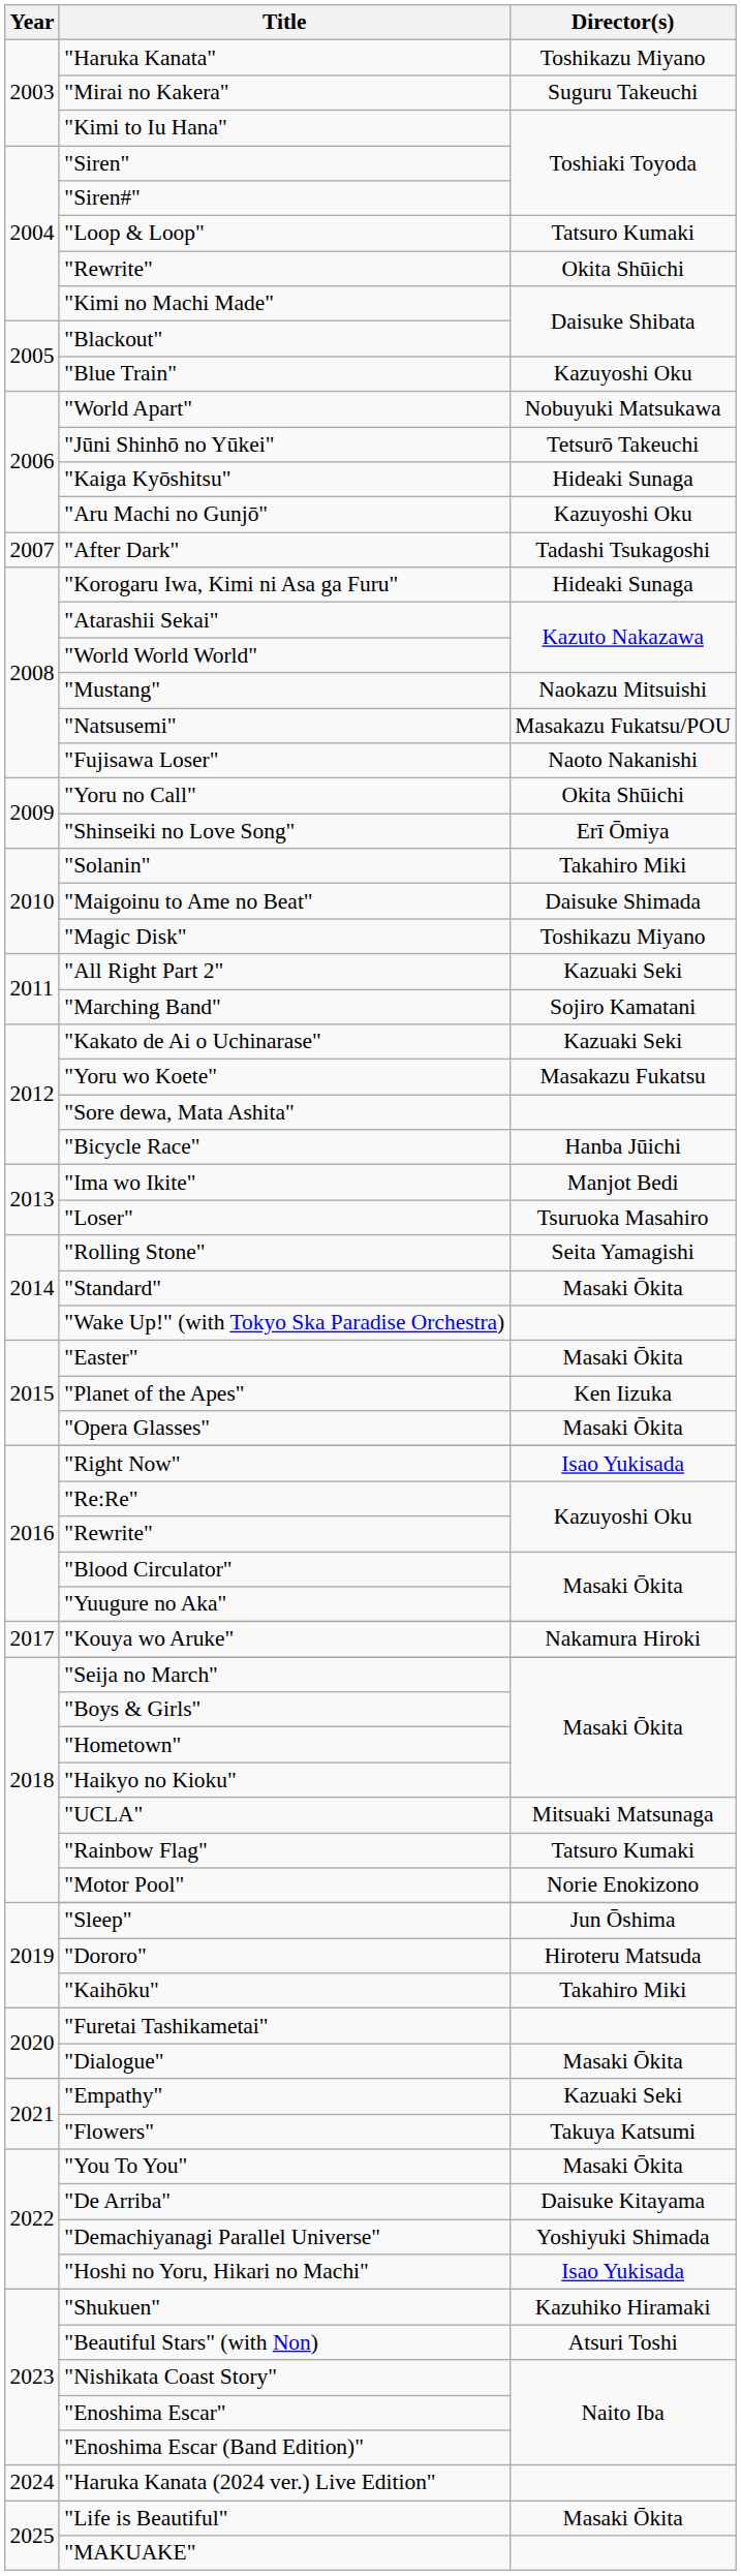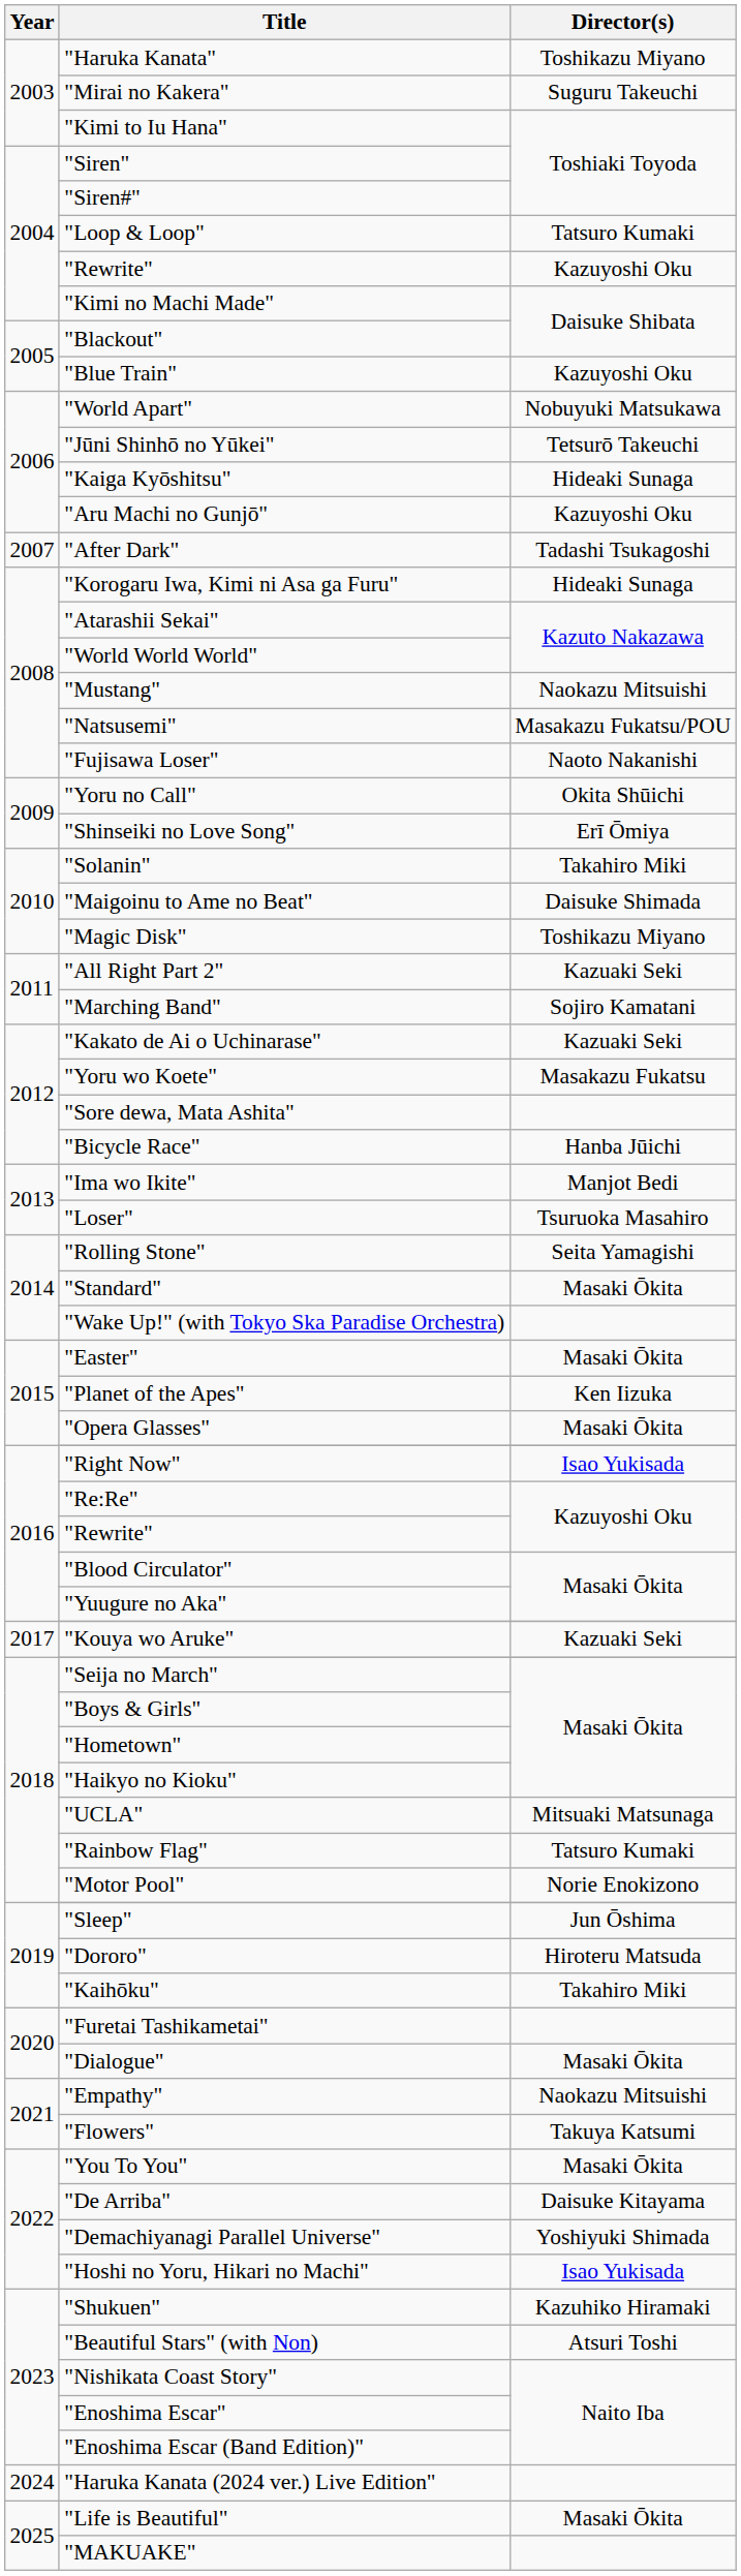 <table class="wikitable">
 <tr>
 <th>Year</th>
 <th>Title</th>
 <th>Director(s)</th>
 </tr>
 <tr>
 <td rowspan="3">2003</td>
 <td>"Haruka Kanata"</td>
 <td style="text-align:center">Toshikazu Miyano</td>
 </tr>
 <tr>
 <td>"Mirai no Kakera"</td>
 <td style="text-align:center">Suguru Takeuchi</td>
 </tr>
 <tr>
 <td>"Kimi to Iu Hana"</td>
 <td rowspan="3" style="text-align:center">Toshiaki Toyoda</td>
 </tr>
 <tr>
 <td rowspan="5">2004</td>
 <td>"Siren"</td>
 </tr>
 <tr>
 <td>"Siren#"</td>
 </tr>
 <tr>
 <td>"Loop & Loop"</td>
 <td style="text-align:center">Tatsuro Kumaki</td>
 </tr>
 <tr>
 <td>"Rewrite"</td>
-<td style="text-align:center">Okita Shūichi</td>
+<td style="text-align:center">Kazuyoshi Oku</td>
 </tr>
 <tr>
 <td>"Kimi no Machi Made"</td>
 <td rowspan="2" style="text-align:center">Daisuke Shibata</td>
 </tr>
 <tr>
 <td rowspan="2">2005</td>
 <td>"Blackout"</td>
 </tr>
 <tr>
 <td>"Blue Train"</td>
 <td style="text-align:center">Kazuyoshi Oku</td>
 </tr>
 <tr>
 <td rowspan="4">2006</td>
 <td>"World Apart"</td>
 <td style="text-align:center">Nobuyuki Matsukawa</td>
 </tr>
 <tr>
 <td>"Jūni Shinhō no Yūkei"</td>
 <td style="text-align:center">Tetsurō Takeuchi</td>
 </tr>
 <tr>
 <td>"Kaiga Kyōshitsu"</td>
 <td style="text-align:center">Hideaki Sunaga</td>
 </tr>
 <tr>
 <td>"Aru Machi no Gunjō"</td>
 <td style="text-align:center">Kazuyoshi Oku</td>
 </tr>
 <tr>
 <td rowspan>2007</td>
 <td>"After Dark"</td>
 <td style="text-align:center">Tadashi Tsukagoshi</td>
 </tr>
 <tr>
 <td rowspan="6">2008</td>
 <td>"Korogaru Iwa, Kimi ni Asa ga Furu"</td>
 <td style="text-align:center">Hideaki Sunaga</td>
 </tr>
 <tr>
 <td>"Atarashii Sekai"</td>
 <td rowspan="2" style="text-align:center"><a href='#'>Kazuto Nakazawa</a></td>
 </tr>
 <tr>
 <td>"World World World"</td>
 </tr>
 <tr>
 <td>"Mustang"</td>
 <td style="text-align:center">Naokazu Mitsuishi</td>
 </tr>
 <tr>
 <td>"Natsusemi"</td>
 <td style="text-align:center">Masakazu Fukatsu/POU</td>
 </tr>
 <tr>
 <td>"Fujisawa Loser"</td>
 <td style="text-align:center">Naoto Nakanishi</td>
 </tr>
 <tr>
 <td rowspan="2">2009</td>
 <td>"Yoru no Call"</td>
 <td style="text-align:center">Okita Shūichi</td>
 </tr>
 <tr>
 <td>"Shinseiki no Love Song"</td>
 <td style="text-align:center">Erī Ōmiya</td>
 </tr>
 <tr>
 <td rowspan="3">2010</td>
 <td>"Solanin"</td>
 <td style="text-align:center">Takahiro Miki</td>
 </tr>
 <tr>
 <td>"Maigoinu to Ame no Beat"</td>
 <td style="text-align:center">Daisuke Shimada</td>
 </tr>
 <tr>
 <td>"Magic Disk"</td>
 <td style="text-align:center">Toshikazu Miyano</td>
 </tr>
 <tr>
 <td rowspan="2">2011</td>
 <td>"All Right Part 2"</td>
 <td style="text-align:center">Kazuaki Seki</td>
 </tr>
 <tr>
 <td>"Marching Band"</td>
 <td style="text-align:center">Sojiro Kamatani</td>
 </tr>
 <tr>
 <td rowspan="4">2012</td>
 <td>"Kakato de Ai o Uchinarase"</td>
 <td style="text-align:center">Kazuaki Seki</td>
 </tr>
 <tr>
 <td>"Yoru wo Koete"</td>
 <td style="text-align:center">Masakazu Fukatsu</td>
 </tr>
 <tr>
 <td>"Sore dewa, Mata Ashita"</td>
 <td style="text-align:center"></td>
 </tr>
 <tr>
 <td>"Bicycle Race"</td>
 <td style="text-align:center">Hanba Jūichi</td>
 </tr>
 <tr>
 <td rowspan="2">2013</td>
 <td>"Ima wo Ikite"</td>
 <td style="text-align:center">Manjot Bedi</td>
 </tr>
 <tr>
 <td>"Loser"</td>
 <td style="text-align:center">Tsuruoka Masahiro</td>
 </tr>
 <tr>
 <td rowspan="3">2014</td>
 <td>"Rolling Stone"</td>
 <td style="text-align:center">Seita Yamagishi</td>
 </tr>
 <tr>
 <td>"Standard"</td>
 <td style="text-align:center">Masaki Ōkita</td>
 </tr>
 <tr>
 <td>"Wake Up!" (with <a href='#'>Tokyo Ska Paradise Orchestra</a>)</td>
 <td style="text-align:center"></td>
 </tr>
 <tr>
 <td rowspan="3">2015</td>
 <td>"Easter"</td>
 <td style="text-align:center">Masaki Ōkita</td>
 </tr>
 <tr>
 <td>"Planet of the Apes"</td>
 <td style="text-align:center">Ken Iizuka</td>
 </tr>
 <tr>
 <td>"Opera Glasses"</td>
 <td rowspan="1" style="text-align:center">Masaki Ōkita</td>
 </tr>
 <tr>
 <td rowspan="6">2016</td>
 </tr>
 <tr>
 <td>"Right Now"</td>
 <td rowspan="1" style="text-align:center"><a href='#'>Isao Yukisada</a></td>
 </tr>
 <tr>
 <td>"Re:Re"</td>
 <td rowspan="2" style="text-align:center">Kazuyoshi Oku</td>
 </tr>
 <tr>
 <td>"Rewrite"</td>
 </tr>
 <tr>
 <td>"Blood Circulator"</td>
 <td rowspan="2" style="text-align:center">Masaki Ōkita</td>
 </tr>
 <tr>
 <td>"Yuugure no Aka"</td>
 </tr>
 <tr>
 <td rowspan="2">2017</td>
 </tr>
 <tr>
 <td>"Kouya wo Aruke"</td>
-<td style="text-align:center">Nakamura Hiroki</td>
+<td style="text-align:center">Kazuaki Seki</td>
 </tr>
 <tr>
 <td rowspan="8">2018</td>
 </tr>
 <tr>
 <td>"Seija no March"</td>
 <td rowspan="4" style="text-align:center">Masaki Ōkita</td>
 </tr>
 <tr>
 <td>"Boys & Girls"</td>
 </tr>
 <tr>
 <td>"Hometown"</td>
 </tr>
 <tr>
 <td>"Haikyo no Kioku"</td>
 </tr>
 <tr>
 <td>"UCLA"</td>
 <td style="text-align:center">Mitsuaki Matsunaga</td>
 </tr>
 <tr>
 <td>"Rainbow Flag"</td>
 <td style="text-align:center">Tatsuro Kumaki</td>
 </tr>
 <tr>
 <td>"Motor Pool"</td>
 <td style="text-align:center">Norie Enokizono</td>
 </tr>
 <tr>
 <td rowspan="4">2019</td>
 </tr>
 <tr>
 <td>"Sleep"</td>
 <td style="text-align:center">Jun Ōshima</td>
 </tr>
 <tr>
 <td>"Dororo"</td>
 <td style="text-align:center">Hiroteru Matsuda</td>
 </tr>
 <tr>
 <td>"Kaihōku"</td>
 <td style="text-align:center">Takahiro Miki</td>
 </tr>
 <tr>
 <td rowspan="2">2020</td>
 <td>"Furetai Tashikametai"</td>
 <td></td>
 </tr>
 <tr>
 <td>"Dialogue"</td>
 <td style="text-align:center">Masaki Ōkita</td>
 </tr>
 <tr>
 <td rowspan="2">2021</td>
 <td>"Empathy"</td>
-<td style="text-align:center">Kazuaki Seki</td>
+<td style="text-align:center">Naokazu Mitsuishi</td>
 </tr>
 <tr>
 <td>"Flowers"</td>
 <td style="text-align:center">Takuya Katsumi</td>
 </tr>
 <tr>
 <td rowspan="4">2022</td>
 <td>"You To You"</td>
 <td style="text-align:center">Masaki Ōkita</td>
 </tr>
 <tr>
 <td>"De Arriba"</td>
 <td style="text-align:center">Daisuke Kitayama</td>
 </tr>
 <tr>
 <td>"Demachiyanagi Parallel Universe"</td>
 <td style="text-align:center">Yoshiyuki Shimada</td>
 </tr>
 <tr>
 <td>"Hoshi no Yoru, Hikari no Machi"</td>
 <td rowspan="1" style="text-align:center"><a href='#'>Isao Yukisada</a></td>
 </tr>
 <tr>
 <td rowspan="5">2023</td>
 <td>"Shukuen"</td>
 <td style="text-align:center">Kazuhiko Hiramaki</td>
 </tr>
 <tr>
 <td>"Beautiful Stars" (with <a href='#'>Non</a>)</td>
 <td style="text-align:center">Atsuri Toshi</td>
 </tr>
 <tr>
 <td>"Nishikata Coast Story"</td>
 <td rowspan="3" style="text-align:center">Naito Iba</td>
 </tr>
 <tr>
 <td>"Enoshima Escar"</td>
 </tr>
 <tr>
 <td>"Enoshima Escar (Band Edition)"</td>
 </tr>
 <tr>
 <td>2024</td>
 <td>"Haruka Kanata (2024 ver.) Live Edition"</td>
 <td></td>
 </tr>
 <tr>
 <td rowspan="2">2025</td>
 <td>"Life is Beautiful"</td>
 <td style="text-align:center">Masaki Ōkita</td>
 </tr>
 <tr>
 <td>"MAKUAKE"</td>
 <td style="text-align: center;"></td>
 </tr>
 </table>
